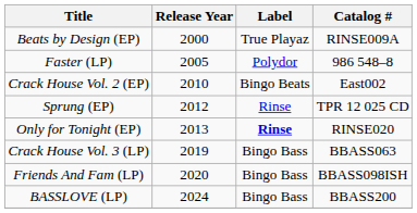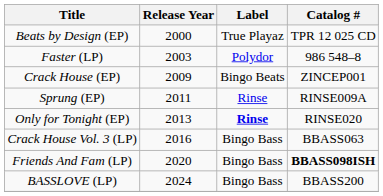 <table class="wikitable" border="1" style="text-align: center; width: auto; table-layout: fixed;">
 <tr>
 <th>Title</th>
 <th>Release Year</th>
 <th>Label</th>
 <th>Catalog #</th>
 </tr>
 <tr>
 <td><em>Beats by Design</em> (EP)</td>
 <td>2000</td>
 <td>True Playaz</td>
-<td>RINSE009A</td>
+<td>TPR 12 025 CD</td>
 </tr>
 <tr>
 <td><em>Faster</em> (LP)</td>
-<td>2005</td>
+<td>2003</td>
 <td><a href='#'>Polydor</a></td>
 <td>986 548–8</td>
 </tr>
 <tr>
-<td><em>Crack House Vol. 2</em> (EP)</td>
-<td>2010</td>
+<td><em>Crack House</em> (EP)</td>
+<td>2009</td>
 <td>Bingo Beats</td>
-<td>East002</td>
+<td>ZINCEP001</td>
 </tr>
 <tr>
 <td><em>Sprung</em> (EP)</td>
-<td>2012</td>
+<td>2011</td>
 <td><a href='#'>Rinse</a></td>
-<td>TPR 12 025 CD</td>
+<td>RINSE009A</td>
 </tr>
 <tr>
 <td><em>Only for Tonight</em> (EP)</td>
 <td>2013</td>
 <td><strong><a href='#'>Rinse</a></strong></td>
 <td>RINSE020</td>
 </tr>
 <tr>
 <td><em>Crack House Vol. 3</em> (LP)</td>
-<td>2019</td>
+<td>2016</td>
 <td>Bingo Bass</td>
 <td>BBASS063</td>
 </tr>
 <tr>
 <td><em>Friends And Fam</em> (LP)</td>
 <td>2020</td>
 <td>Bingo Bass</td>
-<td>BBASS098ISH</td>
+<td><strong>BBASS098ISH</strong></td>
 </tr>
 <tr>
 <td><em>BASSLOVE</em> (LP)</td>
 <td>2024</td>
 <td>Bingo Bass</td>
 <td>BBASS200</td>
 </tr>
 <tr>
 </tr>
 </table>
